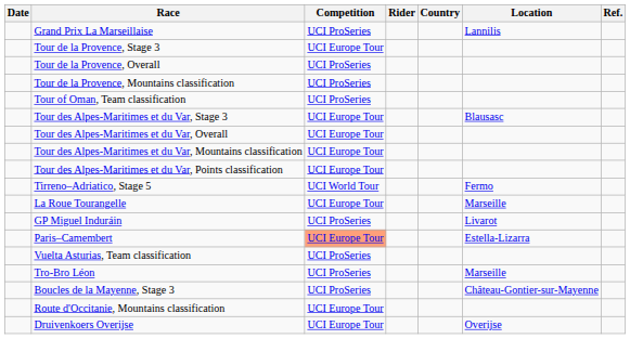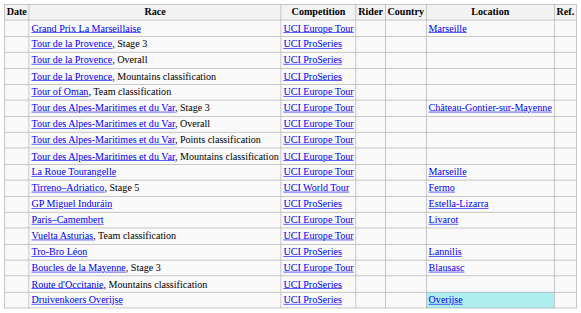 <table class="wikitable sortable">
 <tr>
 <th>Date</th>
 <th>Race</th>
 <th>Competition</th>
 <th>Rider</th>
 <th>Country</th>
 <th>Location</th>
 <th class="unsortable">Ref.</th>
 </tr>
 <tr>
 <td></td>
 <td><a href='#'>Grand Prix La Marseillaise</a></td>
-<td><a href='#'>UCI ProSeries</a></td>
+<td><a href='#'>UCI Europe Tour</a></td>
 <td></td>
 <td></td>
-<td><a href='#'>Lannilis</a></td>
+<td><a href='#'>Marseille</a></td>
 <td align="center"></td>
 </tr>
 <tr>
 <td></td>
 <td><a href='#'>Tour de la Provence</a>, Stage 3</td>
-<td><a href='#'>UCI Europe Tour</a></td>
+<td><a href='#'>UCI ProSeries</a></td>
 <td></td>
 <td></td>
 <td></td>
 <td align="center"></td>
 </tr>
 <tr>
 <td></td>
 <td><a href='#'>Tour de la Provence</a>, Overall</td>
 <td><a href='#'>UCI ProSeries</a></td>
 <td></td>
 <td></td>
 <td></td>
 <td align="center"></td>
 </tr>
 <tr>
 <td></td>
 <td><a href='#'>Tour de la Provence</a>, Mountains classification</td>
 <td><a href='#'>UCI ProSeries</a></td>
 <td></td>
 <td></td>
 <td></td>
 <td align="center"></td>
 </tr>
 <tr>
 <td></td>
 <td><a href='#'>Tour of Oman</a>, Team classification</td>
-<td><a href='#'>UCI ProSeries</a></td>
+<td><a href='#'>UCI Europe Tour</a></td>
 <td align="center"></td>
 <td></td>
 <td></td>
 <td align="center"></td>
 </tr>
 <tr>
 <td></td>
 <td><a href='#'>Tour des Alpes-Maritimes et du Var</a>, Stage 3</td>
 <td><a href='#'>UCI Europe Tour</a></td>
 <td></td>
 <td></td>
-<td><a href='#'>Blausasc</a></td>
+<td><a href='#'>Château-Gontier-sur-Mayenne</a></td>
 <td align="center"></td>
 </tr>
 <tr>
 <td></td>
 <td><a href='#'>Tour des Alpes-Maritimes et du Var</a>, Overall</td>
+<td><a href='#'>UCI Europe Tour</a></td>
+<td></td>
+<td></td>
+<td></td>
+<td align="center"></td>
+</tr>
+<tr>
+<td></td>
+<td><a href='#'>Tour des Alpes-Maritimes et du Var</a>, Points classification</td>
 <td><a href='#'>UCI Europe Tour</a></td>
 <td></td>
 <td></td>
 <td></td>
 <td align="center"></td>
 </tr>
 <tr>
 <td></td>
 <td><a href='#'>Tour des Alpes-Maritimes et du Var</a>, Mountains classification</td>
 <td><a href='#'>UCI Europe Tour</a></td>
 <td></td>
 <td></td>
 <td></td>
 <td align="center"></td>
 </tr>
 <tr>
 <td></td>
-<td><a href='#'>Tour des Alpes-Maritimes et du Var</a>, Points classification</td>
+<td><a href='#'>La Roue Tourangelle</a></td>
 <td><a href='#'>UCI Europe Tour</a></td>
 <td></td>
 <td></td>
-<td></td>
+<td><a href='#'>Marseille</a></td>
 <td align="center"></td>
 </tr>
 <tr>
 <td></td>
 <td><a href='#'>Tirreno–Adriatico</a>, Stage 5</td>
 <td><a href='#'>UCI World Tour</a></td>
 <td></td>
 <td></td>
 <td><a href='#'>Fermo</a></td>
 <td align="center"></td>
 </tr>
 <tr>
 <td></td>
-<td><a href='#'>La Roue Tourangelle</a></td>
-<td><a href='#'>UCI Europe Tour</a></td>
+<td><a href='#'>GP Miguel Induráin</a></td>
+<td><a href='#'>UCI ProSeries</a></td>
 <td></td>
 <td></td>
-<td><a href='#'>Marseille</a></td>
+<td><a href='#'>Estella-Lizarra</a></td>
 <td align="center"></td>
 </tr>
 <tr>
 <td></td>
-<td><a href='#'>GP Miguel Induráin</a></td>
-<td><a href='#'>UCI ProSeries</a></td>
+<td><a href='#'>Paris–Camembert</a></td>
+<td><a href='#'>UCI Europe Tour</a></td>
 <td></td>
 <td></td>
 <td><a href='#'>Livarot</a></td>
 <td align="center"></td>
 </tr>
 <tr>
 <td></td>
-<td><a href='#'>Paris–Camembert</a></td>
-<td style="background: lightsalmon;"><a href='#'>UCI Europe Tour</a></td>
-<td></td>
-<td></td>
-<td><a href='#'>Estella-Lizarra</a></td>
-<td align="center"></td>
-</tr>
-<tr>
-<td></td>
 <td><a href='#'>Vuelta Asturias</a>, Team classification</td>
-<td><a href='#'>UCI ProSeries</a></td>
+<td><a href='#'>UCI Europe Tour</a></td>
 <td align="center"></td>
 <td></td>
 <td></td>
 <td align="center"></td>
 </tr>
 <tr>
 <td></td>
 <td><a href='#'>Tro-Bro Léon</a></td>
 <td><a href='#'>UCI ProSeries</a></td>
 <td></td>
 <td></td>
-<td><a href='#'>Marseille</a></td>
+<td><a href='#'>Lannilis</a></td>
 <td align="center"></td>
 </tr>
 <tr>
 <td></td>
 <td><a href='#'>Boucles de la Mayenne</a>, Stage 3</td>
-<td><a href='#'>UCI ProSeries</a></td>
+<td><a href='#'>UCI Europe Tour</a></td>
 <td></td>
 <td></td>
-<td><a href='#'>Château-Gontier-sur-Mayenne</a></td>
+<td><a href='#'>Blausasc</a></td>
 <td align="center"></td>
 </tr>
 <tr>
 <td></td>
 <td><a href='#'>Route d'Occitanie</a>, Mountains classification</td>
-<td><a href='#'>UCI Europe Tour</a></td>
+<td><a href='#'>UCI ProSeries</a></td>
 <td></td>
 <td></td>
 <td></td>
 <td></td>
 </tr>
 <tr>
 <td></td>
 <td><a href='#'>Druivenkoers Overijse</a></td>
-<td><a href='#'>UCI Europe Tour</a></td>
+<td><a href='#'>UCI ProSeries</a></td>
 <td></td>
 <td></td>
-<td><a href='#'>Overijse</a></td>
+<td style="background: paleturquoise;"><a href='#'>Overijse</a></td>
 <td></td>
 </tr>
 </table>
